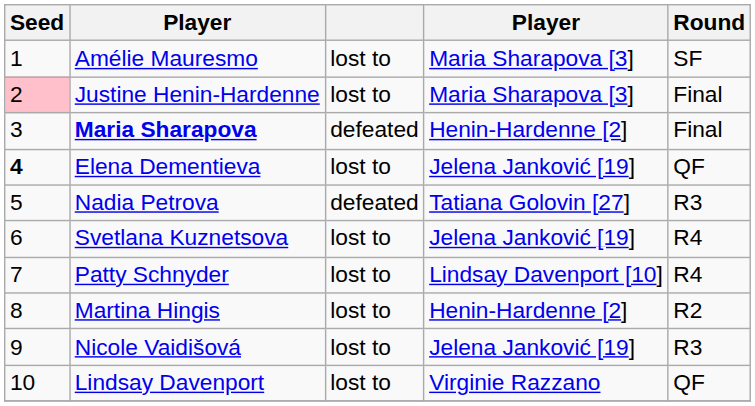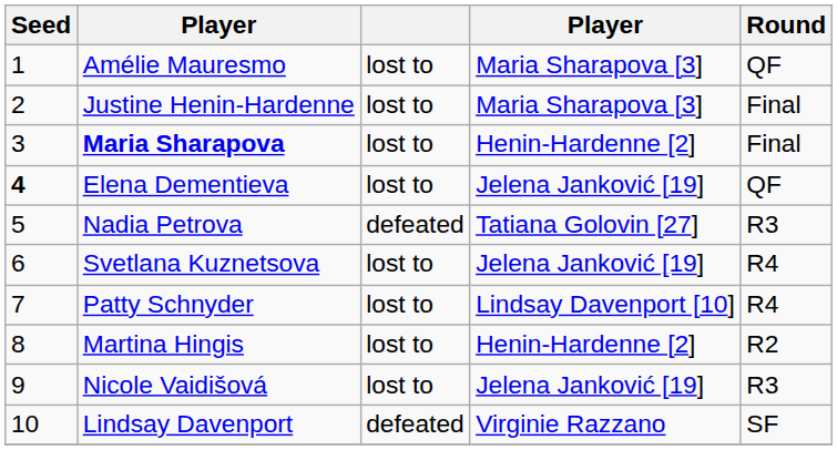 <table class="wikitable">
 <tr>
 <th>Seed</th>
 <th>Player</th>
 <th></th>
 <th>Player</th>
 <th>Round</th>
 </tr>
 <tr>
 <td>1</td>
 <td> <a href='#'>Amélie Mauresmo</a></td>
 <td>lost to</td>
 <td> <a href='#'>Maria Sharapova [3</a>]</td>
-<td>SF</td>
+<td>QF</td>
 </tr>
 <tr>
-<td style="background: pink;">2</td>
+<td>2</td>
 <td> <a href='#'>Justine Henin-Hardenne</a></td>
 <td>lost to</td>
 <td> <a href='#'>Maria Sharapova [3</a>]</td>
 <td>Final</td>
 </tr>
 <tr>
 <td>3</td>
 <td> <strong><a href='#'>Maria Sharapova</a></strong></td>
-<td>defeated</td>
+<td>lost to</td>
 <td> <a href='#'>Henin-Hardenne [2</a>]</td>
 <td>Final</td>
 </tr>
 <tr>
 <td><strong>4</strong></td>
 <td> <a href='#'>Elena Dementieva</a></td>
 <td>lost to</td>
 <td> <a href='#'>Jelena Janković [19</a>]</td>
 <td>QF</td>
 </tr>
 <tr>
 <td>5</td>
 <td> <a href='#'>Nadia Petrova</a></td>
 <td>defeated</td>
 <td> <a href='#'>Tatiana Golovin [27</a>]</td>
 <td>R3</td>
 </tr>
 <tr>
 <td>6</td>
 <td> <a href='#'>Svetlana Kuznetsova</a></td>
 <td>lost to</td>
 <td> <a href='#'>Jelena Janković [19</a>]</td>
 <td>R4</td>
 </tr>
 <tr>
 <td>7</td>
 <td> <a href='#'>Patty Schnyder</a></td>
 <td>lost to</td>
 <td> <a href='#'>Lindsay Davenport [10</a>]</td>
 <td>R4</td>
 </tr>
 <tr>
 <td>8</td>
 <td> <a href='#'>Martina Hingis</a></td>
 <td>lost to</td>
 <td> <a href='#'>Henin-Hardenne [2</a>]</td>
 <td>R2</td>
 </tr>
 <tr>
 <td>9</td>
 <td> <a href='#'>Nicole Vaidišová</a></td>
 <td>lost to</td>
 <td> <a href='#'>Jelena Janković [19</a>]</td>
 <td>R3</td>
 </tr>
 <tr>
 <td>10</td>
 <td> <a href='#'>Lindsay Davenport</a></td>
-<td>lost to</td>
+<td>defeated</td>
 <td> <a href='#'>Virginie Razzano</a></td>
-<td>QF</td>
+<td>SF</td>
 </tr>
 <tr>
 </tr>
 </table>
